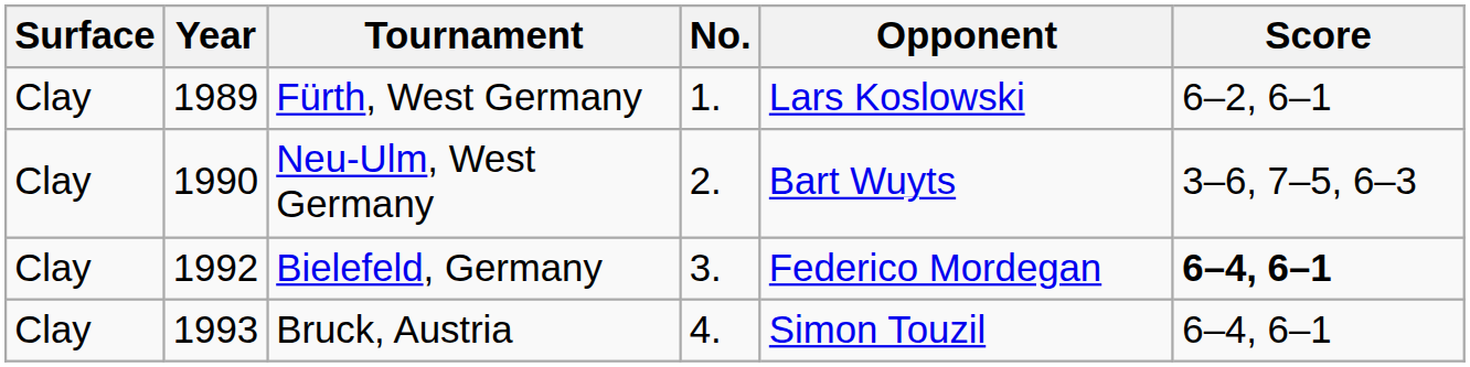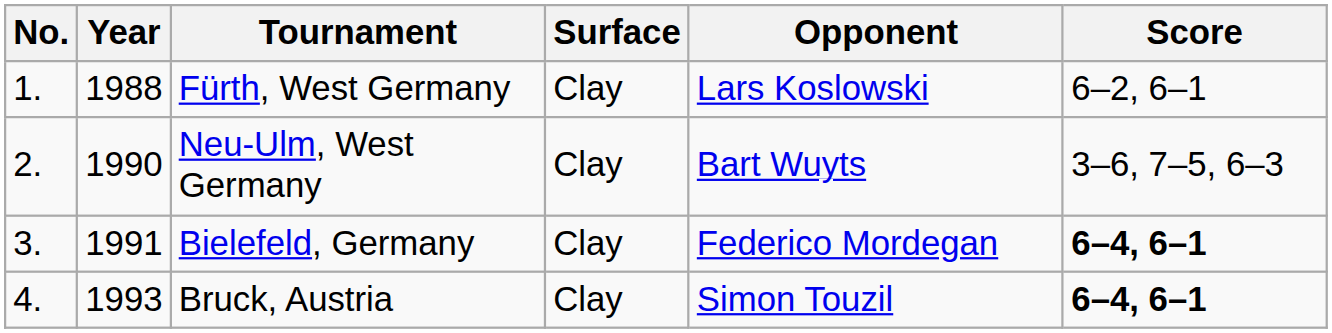 <table class="sortable wikitable" style=font-size:97%>
 <tr>
-<th style="width:50px">Surface</th>
+<th style="width:20px">No.</th>
 <th style="width:30px">Year</th>
 <th style="width:160px">Tournament</th>
-<th style="width:20px">No.</th>
+<th style="width:50px">Surface</th>
 <th style="width:160px">Opponent</th>
 <th style="width:110px" class="unsortable">Score</th>
 </tr>
 <tr>
+<td>1.</td>
+<td>1988</td>
+<td><a href='#'>Fürth</a>, West Germany</td>
 <td>Clay</td>
-<td>1989</td>
-<td><a href='#'>Fürth</a>, West Germany</td>
-<td>1.</td>
 <td> <a href='#'>Lars Koslowski</a></td>
 <td>6–2, 6–1</td>
 </tr>
 <tr>
-<td>Clay</td>
+<td>2.</td>
 <td>1990</td>
 <td><a href='#'>Neu-Ulm</a>, West Germany</td>
-<td>2.</td>
+<td>Clay</td>
 <td> <a href='#'>Bart Wuyts</a></td>
 <td>3–6, 7–5, 6–3</td>
 </tr>
 <tr>
+<td>3.</td>
+<td>1991</td>
+<td><a href='#'>Bielefeld</a>, Germany</td>
 <td>Clay</td>
-<td>1992</td>
-<td><a href='#'>Bielefeld</a>, Germany</td>
-<td>3.</td>
 <td> <a href='#'>Federico Mordegan</a></td>
 <td><strong>6–4, 6–1</strong></td>
 </tr>
 <tr>
-<td>Clay</td>
+<td>4.</td>
 <td>1993</td>
 <td>Bruck, Austria</td>
-<td>4.</td>
+<td>Clay</td>
 <td> <a href='#'>Simon Touzil</a></td>
-<td>6–4, 6–1</td>
+<td><strong>6–4, 6–1</strong></td>
 </tr>
 </table>
